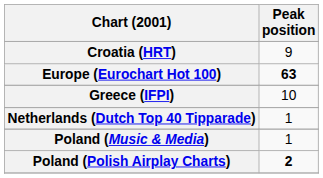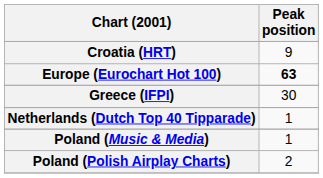 <table class="wikitable sortable plainrowheaders" style="text-align:center">
 <tr>
 <th scope="col">Chart (2001)</th>
 <th scope="col">Peak<br>position</th>
 </tr>
 <tr>
 </tr>
 <tr>
 </tr>
 <tr>
 </tr>
 <tr>
 <th scope="row">Croatia (<a href='#'>HRT</a>)</th>
 <td>9</td>
 </tr>
 <tr>
 <th scope="row">Europe (<a href='#'>Eurochart Hot 100</a>)</th>
 <td><strong>63</strong></td>
 </tr>
 <tr>
 </tr>
 <tr>
 <th scope="row">Greece (<a href='#'>IFPI</a>)</th>
-<td>10</td>
+<td>30</td>
 </tr>
 <tr>
 </tr>
 <tr>
 <th scope="row">Netherlands (<a href='#'>Dutch Top 40 Tipparade</a>)</th>
 <td>1</td>
 </tr>
 <tr>
 </tr>
 <tr>
 </tr>
 <tr>
 <th scope="row">Poland (<em><a href='#'>Music & Media</a></em>)</th>
 <td>1</td>
 </tr>
 <tr>
 <th scope="row">Poland (<a href='#'>Polish Airplay Charts</a>)</th>
-<td><strong>2</strong></td>
+<td>2</td>
 </tr>
 <tr>
 </tr>
 <tr>
 </tr>
 <tr>
 </tr>
 <tr>
 </tr>
 <tr>
 </tr>
 </table>
